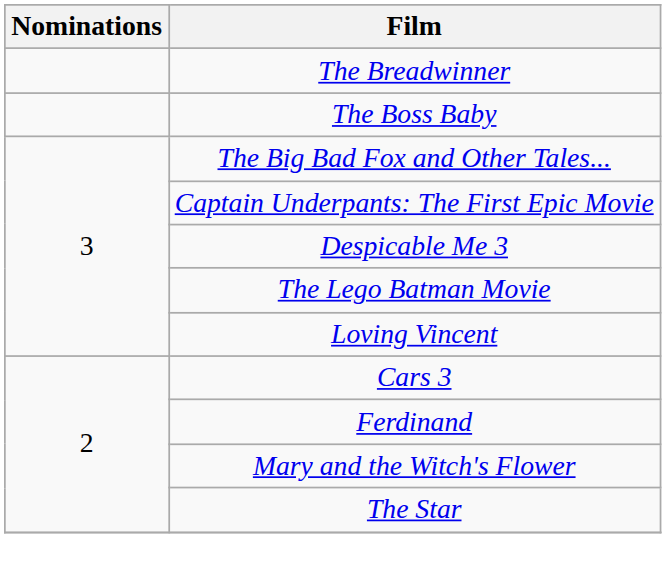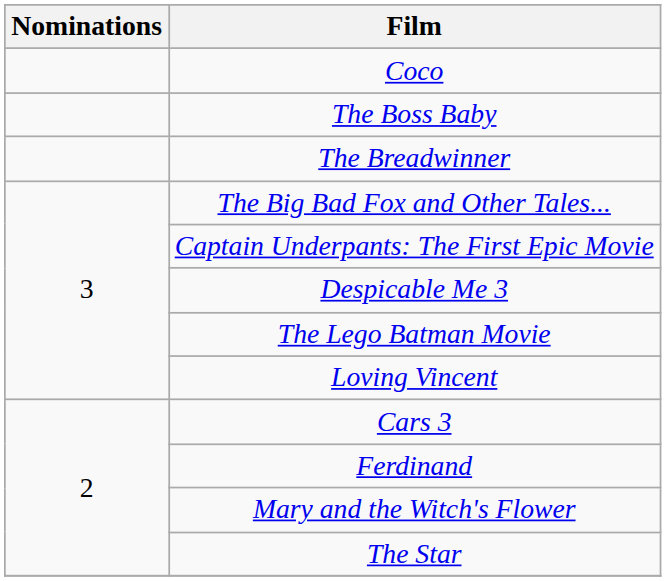 <table class="wikitable" style="text-align:center;">
 <tr>
 <th scope="col" width="55">Nominations</th>
 <th scope="col" align="center">Film</th>
 </tr>
 <tr>
 <td></td>
-<td><em><a href='#'>The Breadwinner</a></em></td>
+<td><em><a href='#'>Coco</a></em></td>
 </tr>
 <tr>
 <td></td>
 <td><em><a href='#'>The Boss Baby</a></em></td>
+</tr>
+<tr>
+<td></td>
+<td><em><a href='#'>The Breadwinner</a></em></td>
 </tr>
 <tr>
 <td rowspan=5 style="text-align:center">3</td>
 <td><em><a href='#'>The Big Bad Fox and Other Tales...</a></em></td>
 </tr>
 <tr>
 <td><em><a href='#'>Captain Underpants: The First Epic Movie</a></em></td>
 </tr>
 <tr>
 <td><em><a href='#'>Despicable Me 3</a></em></td>
 </tr>
 <tr>
 <td><em><a href='#'>The Lego Batman Movie</a></em></td>
 </tr>
 <tr>
 <td><em><a href='#'>Loving Vincent</a></em></td>
 </tr>
 <tr>
 <td rowspan=4 style="text-align:center">2</td>
 <td><em><a href='#'>Cars 3</a></em></td>
 </tr>
 <tr>
 <td><em><a href='#'>Ferdinand</a></em></td>
 </tr>
 <tr>
 <td><em><a href='#'>Mary and the Witch's Flower</a></em></td>
 </tr>
 <tr>
 <td><em><a href='#'>The Star</a></em></td>
 </tr>
 <tr>
 </tr>
 </table>
